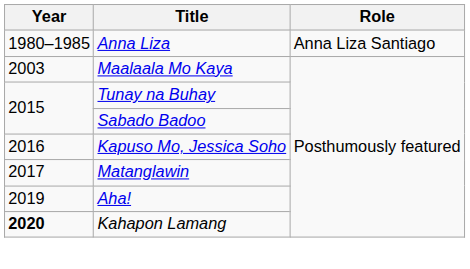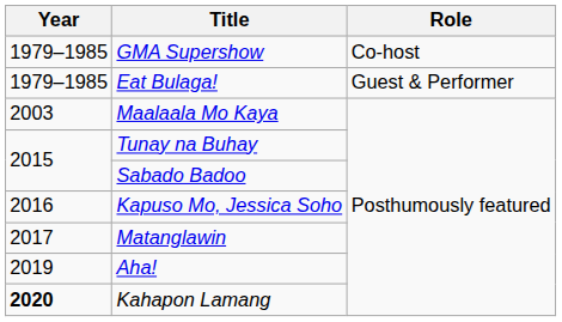 <table class="wikitable sortable">
 <tr>
 <th>Year</th>
 <th>Title</th>
 <th>Role</th>
 </tr>
 <tr>
-<td>1980–1985</td>
-<td><em><a href='#'>Anna Liza</a></em></td>
-<td>Anna Liza Santiago</td>
+<td>1979–1985</td>
+<td><em><a href='#'>GMA Supershow</a></em></td>
+<td>Co-host</td>
+</tr>
+<tr>
+<td>1979–1985</td>
+<td><em><a href='#'>Eat Bulaga!</a></em></td>
+<td>Guest & Performer</td>
 </tr>
 <tr>
 <td>2003</td>
 <td><em><a href='#'>Maalaala Mo Kaya</a></em></td>
 <td rowspan="7">Posthumously featured</td>
 </tr>
 <tr>
 <td rowspan="2">2015</td>
 <td><em><a href='#'>Tunay na Buhay</a></em></td>
 </tr>
 <tr>
 <td><em><a href='#'>Sabado Badoo</a></em></td>
 </tr>
 <tr>
 <td>2016</td>
 <td><em><a href='#'>Kapuso Mo, Jessica Soho</a></em></td>
 </tr>
 <tr>
 <td>2017</td>
 <td><em><a href='#'>Matanglawin</a></em></td>
 </tr>
 <tr>
 <td>2019</td>
 <td><em><a href='#'>Aha!</a></em></td>
 </tr>
 <tr>
 <td><strong>2020</strong></td>
 <td><em>Kahapon Lamang</em></td>
 </tr>
 </table>
